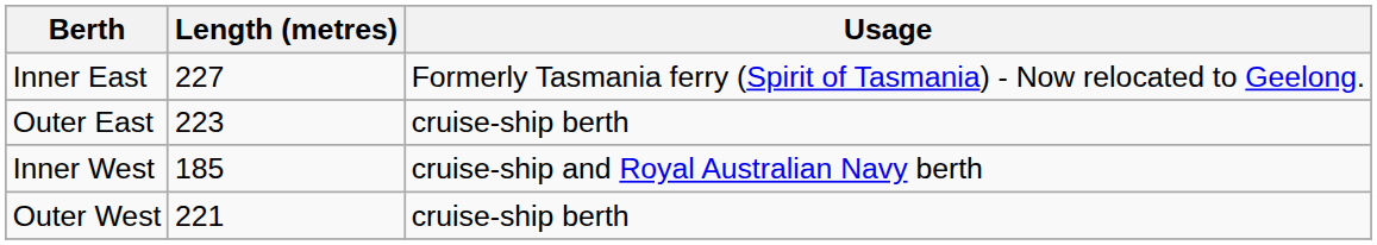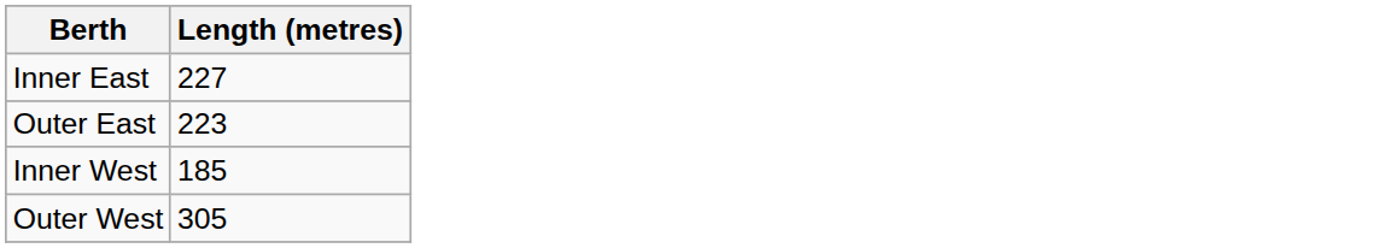 <table class="wikitable" style="font-size: 90%; text-align: left; ">
 <tr>
 <th>Berth</th>
 <th>Length (metres)</th>
-<th>Usage</th>
 </tr>
 <tr>
 <td>Inner East</td>
 <td>227</td>
-<td>Formerly Tasmania ferry (<a href='#'>Spirit of Tasmania</a>) - Now relocated to <a href='#'>Geelong</a>.</td>
 </tr>
 <tr>
 <td>Outer East</td>
 <td>223</td>
-<td>cruise-ship berth</td>
 </tr>
 <tr>
 <td>Inner West</td>
 <td>185</td>
-<td>cruise-ship and <a href='#'>Royal Australian Navy</a> berth</td>
 </tr>
 <tr>
 <td>Outer West</td>
-<td>221</td>
-<td>cruise-ship berth</td>
+<td>305</td>
 </tr>
 </table>
